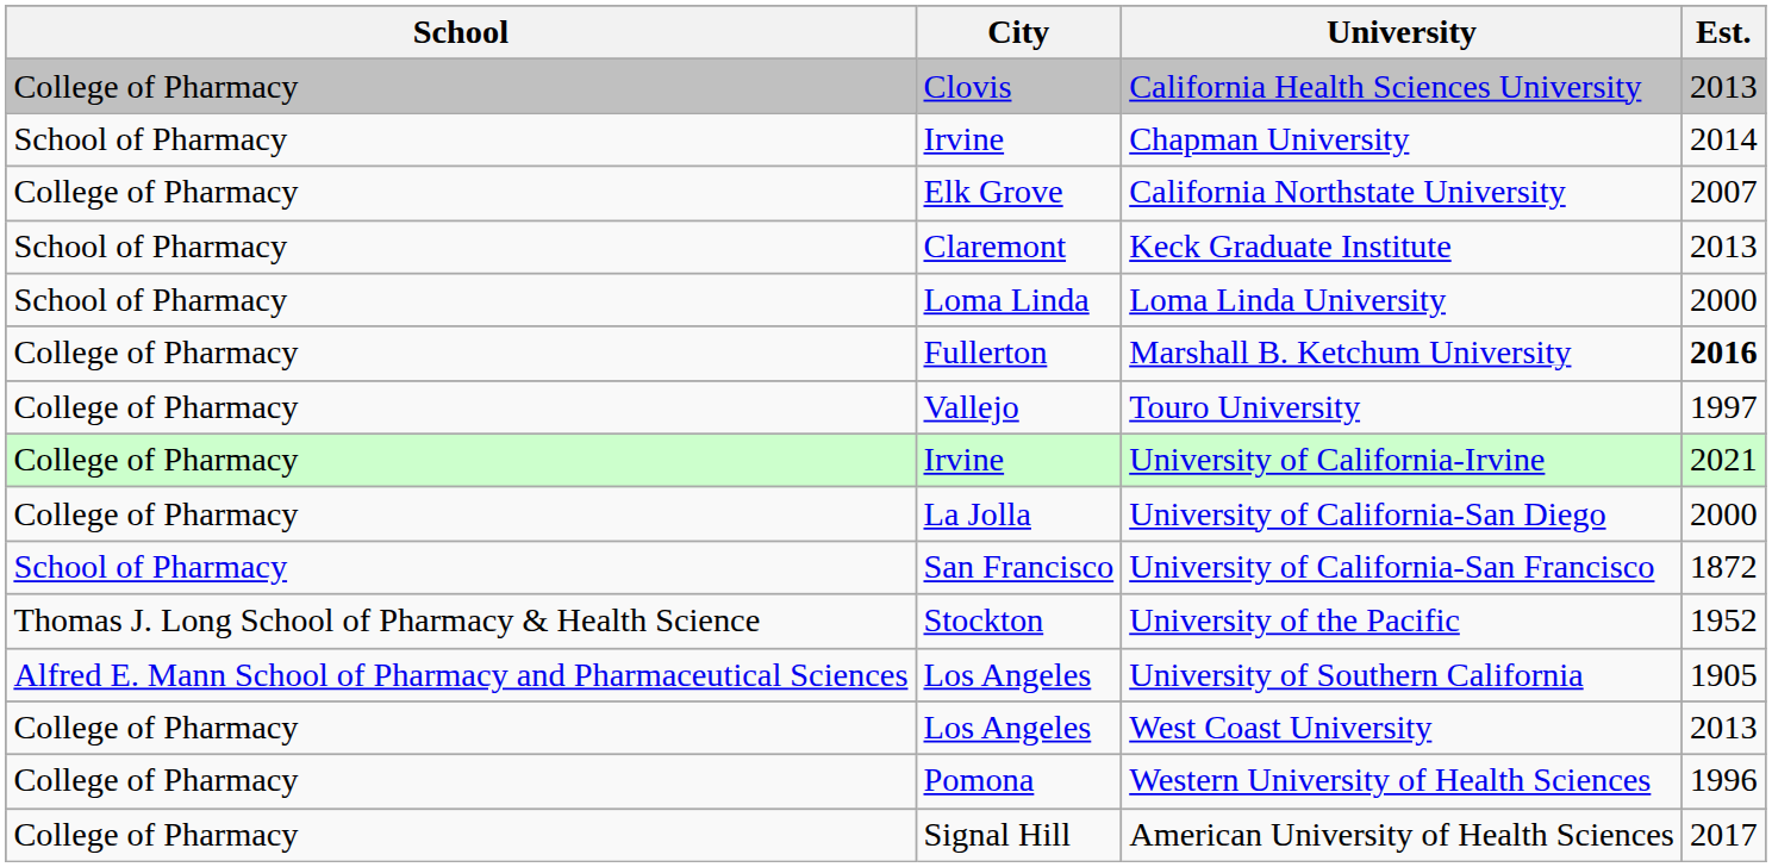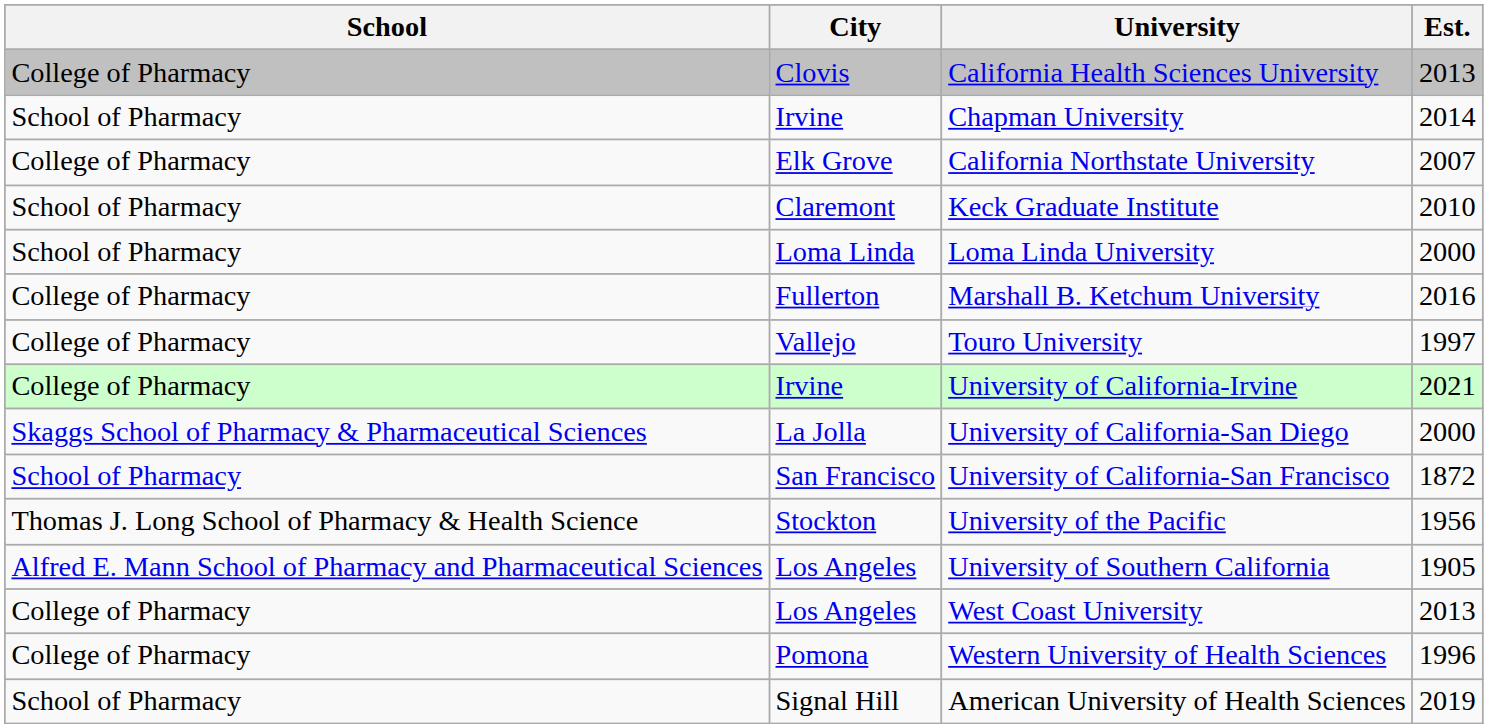 <table class="wikitable sortable">
 <tr>
 <th scope="col">School</th>
 <th scope="col">City</th>
 <th scope="col">University</th>
 <th scope="col">Est.</th>
 </tr>
 <tr>
 <td bgcolor=silver>College of Pharmacy</td>
 <td bgcolor=silver><a href='#'>Clovis</a></td>
 <td bgcolor=silver><a href='#'>California Health Sciences University</a></td>
 <td bgcolor=silver>2013</td>
 </tr>
 <tr>
 <td>School of Pharmacy</td>
 <td><a href='#'>Irvine</a></td>
 <td><a href='#'>Chapman University</a></td>
 <td>2014</td>
 </tr>
 <tr>
 <td>College of Pharmacy</td>
 <td><a href='#'>Elk Grove</a></td>
 <td><a href='#'>California Northstate University</a></td>
 <td>2007</td>
 </tr>
 <tr>
 <td>School of Pharmacy</td>
 <td><a href='#'>Claremont</a></td>
 <td><a href='#'>Keck Graduate Institute</a></td>
-<td>2013</td>
+<td>2010</td>
 </tr>
 <tr>
 <td>School of Pharmacy</td>
 <td><a href='#'>Loma Linda</a></td>
 <td><a href='#'>Loma Linda University</a></td>
 <td>2000</td>
 </tr>
 <tr>
 <td>College of Pharmacy</td>
 <td><a href='#'>Fullerton</a></td>
 <td><a href='#'>Marshall B. Ketchum University</a></td>
-<td><strong>2016</strong></td>
+<td>2016</td>
 </tr>
 <tr>
 <td>College of Pharmacy</td>
 <td><a href='#'>Vallejo</a></td>
 <td><a href='#'>Touro University</a></td>
 <td>1997</td>
 </tr>
 <tr>
 <td bgcolor="#CCFFCC">College of Pharmacy</td>
 <td bgcolor="#CCFFCC"><a href='#'>Irvine</a></td>
 <td bgcolor="#CCFFCC"><a href='#'>University of California-Irvine</a></td>
 <td bgcolor="#CCFFCC">2021</td>
 </tr>
 <tr>
-<td>College of Pharmacy</td>
+<td><a href='#'>Skaggs School of Pharmacy & Pharmaceutical Sciences</a></td>
 <td><a href='#'>La Jolla</a></td>
 <td><a href='#'>University of California-San Diego</a></td>
 <td>2000</td>
 </tr>
 <tr>
 <td><a href='#'>School of Pharmacy</a></td>
 <td><a href='#'>San Francisco</a></td>
 <td><a href='#'>University of California-San Francisco</a></td>
 <td>1872</td>
 </tr>
 <tr>
 <td>Thomas J. Long School of Pharmacy & Health Science</td>
 <td><a href='#'>Stockton</a></td>
 <td><a href='#'>University of the Pacific</a></td>
-<td>1952</td>
+<td>1956</td>
 </tr>
 <tr>
 <td><a href='#'>Alfred E. Mann School of Pharmacy and Pharmaceutical Sciences</a></td>
 <td><a href='#'>Los Angeles</a></td>
 <td><a href='#'>University of Southern California</a></td>
 <td>1905</td>
 </tr>
 <tr>
 <td>College of Pharmacy</td>
 <td><a href='#'>Los Angeles</a></td>
 <td><a href='#'>West Coast University</a></td>
 <td>2013</td>
 </tr>
 <tr>
 <td>College of Pharmacy</td>
 <td><a href='#'>Pomona</a></td>
 <td><a href='#'>Western University of Health Sciences</a></td>
 <td>1996</td>
 </tr>
 <tr>
-<td>College of Pharmacy</td>
+<td>School of Pharmacy</td>
 <td>Signal Hill</td>
 <td>American University of Health Sciences</td>
-<td>2017</td>
+<td>2019</td>
 </tr>
 </table>
